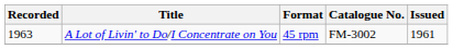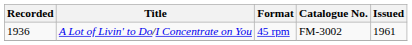 <table class="wikitable">
 <tr>
 <th>Recorded</th>
 <th>Title</th>
 <th>Format</th>
 <th>Catalogue No.</th>
 <th>Issued</th>
 </tr>
 <tr>
-<td>1963</td>
+<td>1936</td>
 <td><em><a href='#'>A Lot of Livin' to Do</a>/<a href='#'>I Concentrate on You</a></em></td>
 <td><a href='#'>45 rpm</a></td>
 <td>FM-3002</td>
 <td>1961</td>
 </tr>
 <tr>
 </tr>
 </table>
